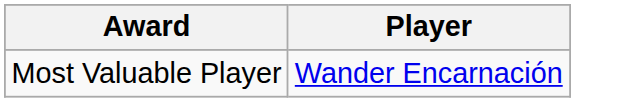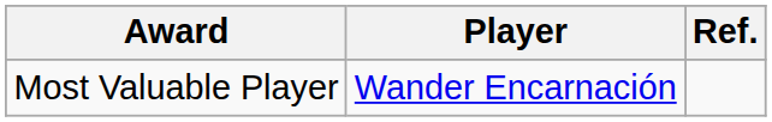 <table class="wikitable">
 <tr>
 <th>Award</th>
 <th>Player</th>
+<th>Ref.</th>
 </tr>
 <tr>
 <td scope="row">Most Valuable Player</td>
 <td> <a href='#'>Wander Encarnación</a></td>
+<td align=center></td>
 </tr>
 </table>
